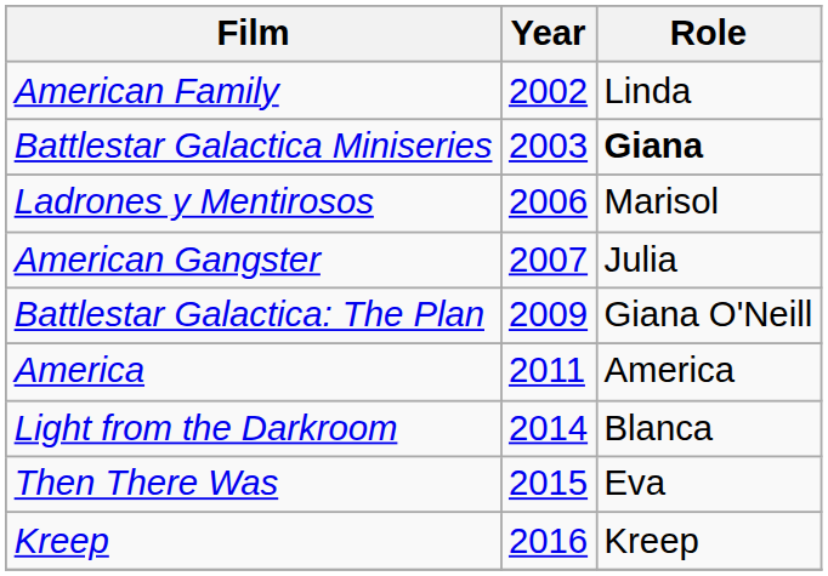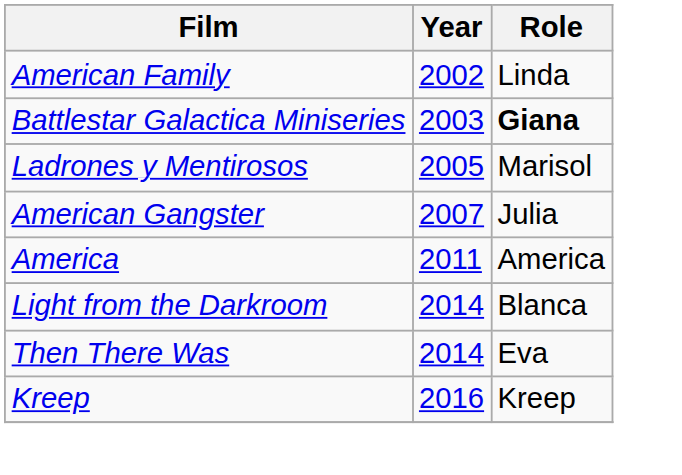 <table class="wikitable">
 <tr>
 <th>Film</th>
 <th>Year</th>
 <th>Role</th>
 </tr>
 <tr>
 <td><em><a href='#'>American Family</a></em></td>
 <td><a href='#'>2002</a></td>
 <td>Linda</td>
 </tr>
 <tr>
 <td><em><a href='#'>Battlestar Galactica Miniseries</a></em></td>
 <td><a href='#'>2003</a></td>
 <td><strong>Giana</strong></td>
 </tr>
 <tr>
 <td><em><a href='#'>Ladrones y Mentirosos</a></em></td>
-<td><a href='#'>2006</a></td>
+<td><a href='#'>2005</a></td>
 <td>Marisol</td>
 </tr>
 <tr>
 <td><em><a href='#'>American Gangster</a></em></td>
 <td><a href='#'>2007</a></td>
 <td>Julia</td>
-</tr>
-<tr>
-<td><em><a href='#'>Battlestar Galactica: The Plan</a></em></td>
-<td><a href='#'>2009</a></td>
-<td>Giana O'Neill</td>
 </tr>
 <tr>
 <td><em><a href='#'>America</a></em></td>
 <td><a href='#'>2011</a></td>
 <td>America</td>
 </tr>
 <tr>
 <td><em><a href='#'>Light from the Darkroom</a></em></td>
 <td><a href='#'>2014</a></td>
 <td>Blanca</td>
 </tr>
 <tr>
 <td><em><a href='#'>Then There Was</a></em></td>
-<td><a href='#'>2015</a></td>
+<td><a href='#'>2014</a></td>
 <td>Eva</td>
 </tr>
 <tr>
 <td><em><a href='#'>Kreep</a></em></td>
 <td><a href='#'>2016</a></td>
 <td>Kreep</td>
 </tr>
 <tr>
 </tr>
 </table>
